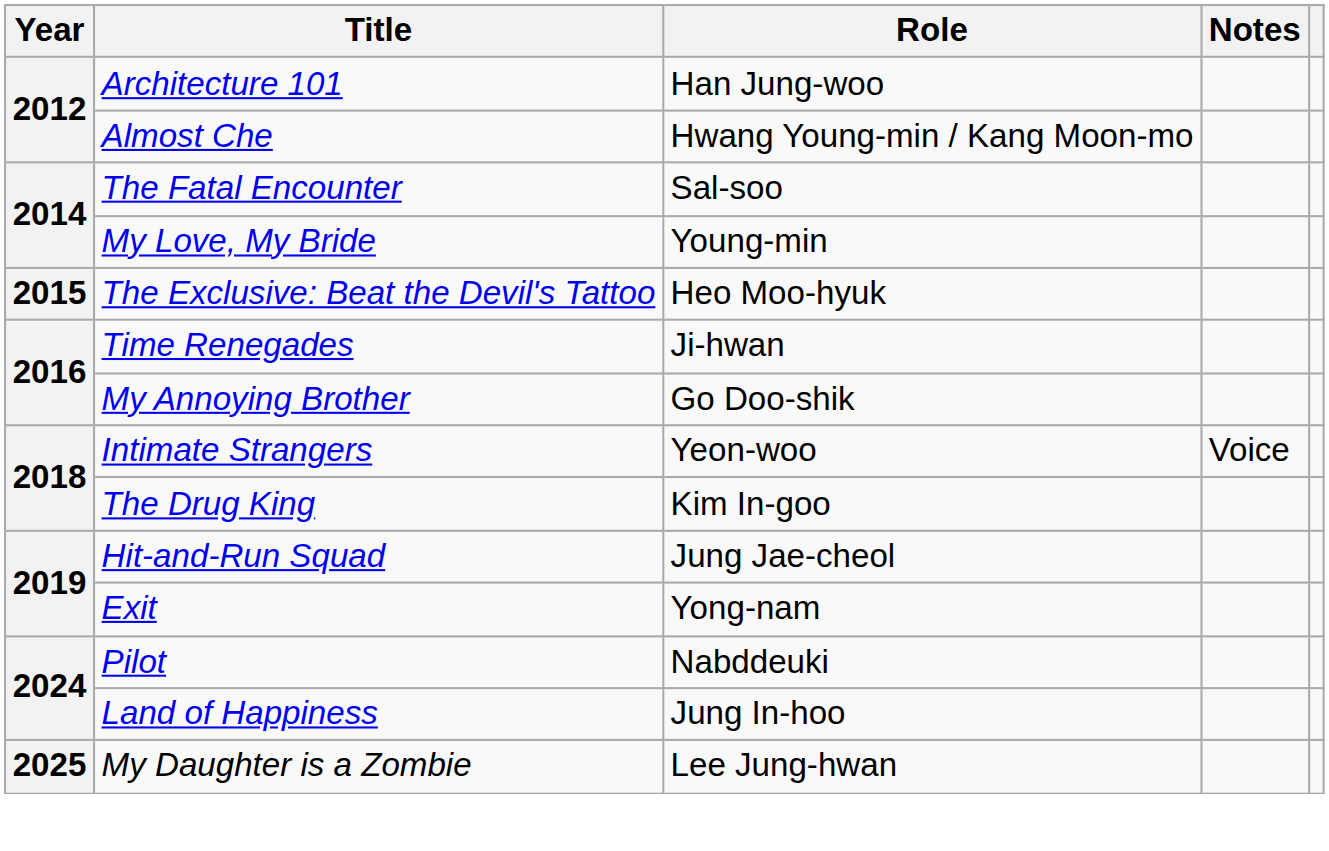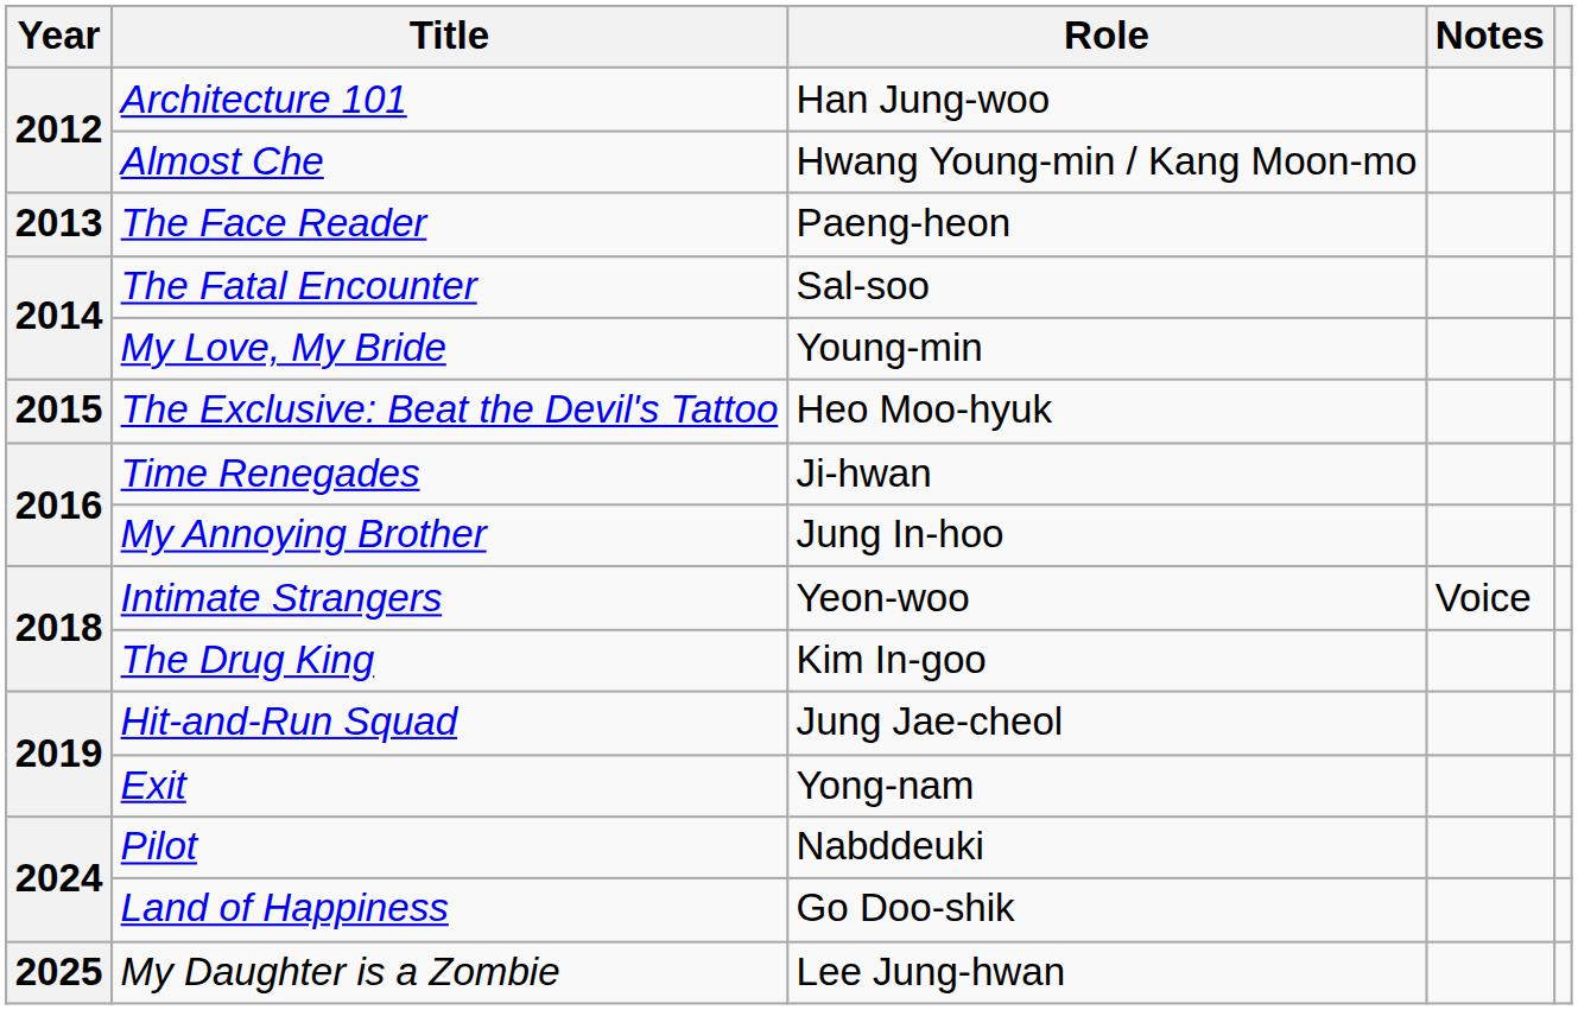 <table class="wikitable plainrowheaders sortable">
 <tr>
 <th scope="col">Year</th>
 <th scope="col">Title</th>
 <th scope="col">Role</th>
 <th scope="col" class="unsortable">Notes</th>
 <th scope="col" class="unsortable"></th>
 </tr>
 <tr>
 <th scope="row" rowspan="2">2012</th>
 <td><em><a href='#'>Architecture 101</a></em></td>
 <td>Han Jung-woo</td>
 <td></td>
 <td style="text-align:center"></td>
 </tr>
 <tr>
 <td><em><a href='#'>Almost Che</a></em></td>
 <td>Hwang Young-min / Kang Moon-mo</td>
+<td></td>
+<td style="text-align:center"></td>
+</tr>
+<tr>
+<th scope="row">2013</th>
+<td><em><a href='#'>The Face Reader</a></em></td>
+<td>Paeng-heon</td>
 <td></td>
 <td style="text-align:center"></td>
 </tr>
 <tr>
 <th scope="row" rowspan="2">2014</th>
 <td><em><a href='#'>The Fatal Encounter</a></em></td>
 <td>Sal-soo</td>
 <td></td>
 <td style="text-align:center"></td>
 </tr>
 <tr>
 <td><em><a href='#'>My Love, My Bride</a></em></td>
 <td>Young-min</td>
 <td></td>
 <td style="text-align:center"></td>
 </tr>
 <tr>
 <th scope="row">2015</th>
 <td><em><a href='#'>The Exclusive: Beat the Devil's Tattoo</a></em></td>
 <td>Heo Moo-hyuk</td>
 <td></td>
 <td style="text-align:center"></td>
 </tr>
 <tr>
 <th scope="row" rowspan="2">2016</th>
 <td><em><a href='#'>Time Renegades</a></em></td>
 <td>Ji-hwan</td>
 <td></td>
 <td style="text-align:center"></td>
 </tr>
 <tr>
 <td><em><a href='#'>My Annoying Brother</a></em></td>
-<td>Go Doo-shik</td>
+<td>Jung In-hoo</td>
 <td></td>
 <td style="text-align:center"></td>
 </tr>
 <tr>
 <th scope="row" rowspan="2">2018</th>
 <td><a href='#'><em>Intimate Strangers</em></a></td>
 <td>Yeon-woo</td>
 <td>Voice</td>
 <td style="text-align:center"></td>
 </tr>
 <tr>
 <td><em><a href='#'>The Drug King</a></em></td>
 <td>Kim In-goo</td>
 <td></td>
 <td style="text-align:center"></td>
 </tr>
 <tr>
 <th scope="row" rowspan="2">2019</th>
 <td><em><a href='#'>Hit-and-Run Squad</a></em></td>
 <td>Jung Jae-cheol</td>
 <td></td>
 <td style="text-align:center"></td>
 </tr>
 <tr>
 <td><em><a href='#'>Exit</a></em></td>
 <td>Yong-nam</td>
 <td></td>
 <td style="text-align:center"></td>
 </tr>
 <tr>
 <th scope="row" rowspan="2">2024</th>
 <td><em><a href='#'>Pilot</a></em></td>
 <td>Nabddeuki</td>
 <td></td>
 <td style="text-align:center"></td>
 </tr>
 <tr>
 <td><em><a href='#'>Land of Happiness</a></em></td>
-<td>Jung In-hoo</td>
+<td>Go Doo-shik</td>
 <td></td>
 <td style="text-align:center"></td>
 </tr>
 <tr>
 <th scope="row">2025</th>
 <td><em>My Daughter is a Zombie</em></td>
 <td>Lee Jung-hwan</td>
 <td></td>
 <td style="text-align:center"></td>
 </tr>
 </table>
